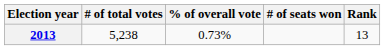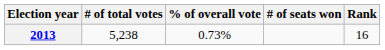 <table class="wikitable">
 <tr>
 <th>Election year</th>
 <th># of total votes</th>
 <th>% of overall vote</th>
 <th># of seats won</th>
 <th>Rank</th>
 </tr>
 <tr>
 <th><a href='#'>2013</a></th>
 <td style="text-align:center;">5,238 </td>
 <td style="text-align:center;">0.73% </td>
 <td style="text-align:center;"></td>
-<td style="text-align:center;">13 </td>
+<td style="text-align:center;">16 </td>
 </tr>
 </table>
